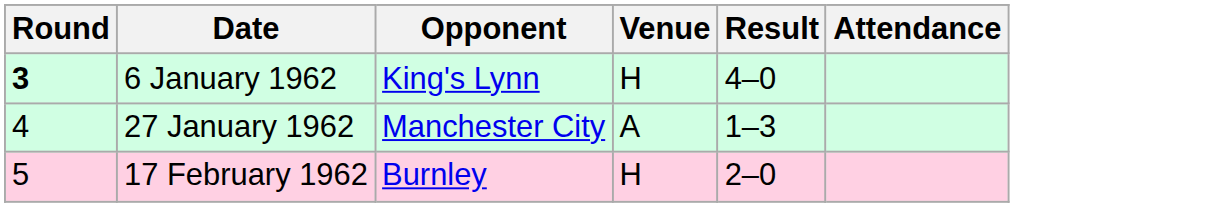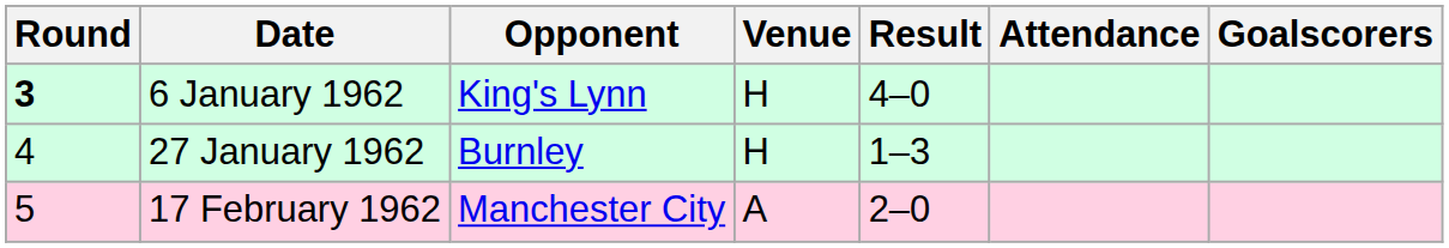 <table class="wikitable">
 <tr>
 <th>Round</th>
 <th>Date</th>
 <th>Opponent</th>
 <th>Venue</th>
 <th>Result</th>
 <th>Attendance</th>
+<th>Goalscorers</th>
 </tr>
 <tr style="background-color: #d0ffe3;">
 <td><strong>3</strong></td>
 <td>6 January 1962</td>
 <td><a href='#'>King's Lynn</a></td>
 <td>H</td>
 <td>4–0</td>
 <td></td>
+<td></td>
 </tr>
 <tr style="background-color: #d0ffe3;">
 <td>4</td>
 <td>27 January 1962</td>
-<td><a href='#'>Manchester City</a></td>
-<td>A</td>
+<td><a href='#'>Burnley</a></td>
+<td>H</td>
 <td>1–3</td>
+<td></td>
 <td></td>
 </tr>
 <tr style="background-color: #ffd0e3;">
 <td>5</td>
 <td>17 February 1962</td>
-<td><a href='#'>Burnley</a></td>
-<td>H</td>
+<td><a href='#'>Manchester City</a></td>
+<td>A</td>
 <td>2–0</td>
+<td></td>
 <td></td>
 </tr>
 </table>
